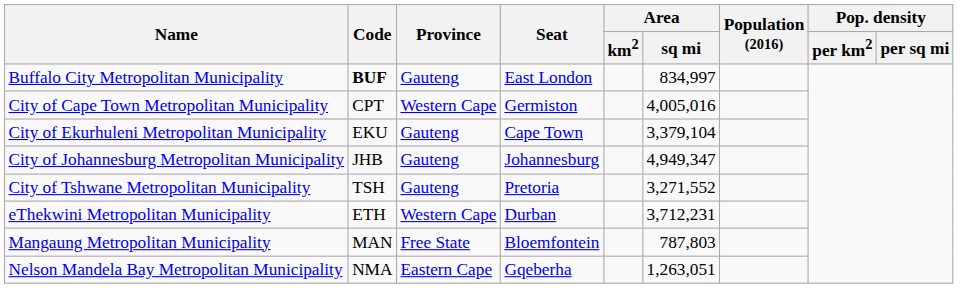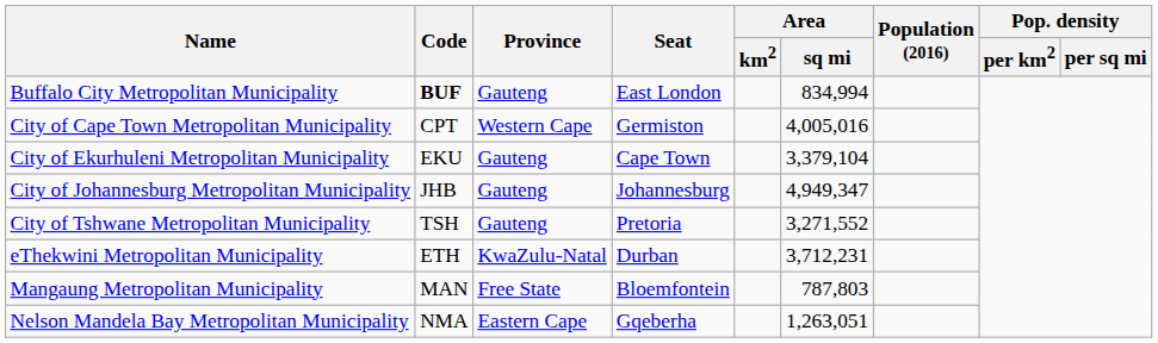 <table class="wikitable sortable static-row-numbers static-row-header-text">
 <tr>
 <th rowspan=2>Name</th>
 <th rowspan=2>Code</th>
 <th rowspan=2>Province</th>
 <th rowspan=2>Seat</th>
 <th colspan=2>Area</th>
 <th rowspan=2>Population<br><small>(2016)</small></th>
 <th colspan=2>Pop. density</th>
 </tr>
 <tr>
 <th>km<sup>2</sup></th>
 <th>sq mi</th>
 <th>per km<sup>2</sup></th>
 <th>per sq mi</th>
 </tr>
 <tr>
 <td><a href='#'>Buffalo City Metropolitan Municipality</a></td>
 <td><strong>BUF</strong></td>
 <td><a href='#'>Gauteng</a></td>
 <td><a href='#'>East London</a></td>
 <td></td>
-<td style="text-align:right">834,997</td>
+<td style="text-align:right">834,994</td>
 <td></td>
 </tr>
 <tr>
 <td><a href='#'>City of Cape Town Metropolitan Municipality</a></td>
 <td>CPT</td>
 <td><a href='#'>Western Cape</a></td>
 <td><a href='#'>Germiston</a></td>
 <td></td>
 <td style="text-align:right">4,005,016</td>
 <td></td>
 </tr>
 <tr>
 <td><a href='#'>City of Ekurhuleni Metropolitan Municipality</a></td>
 <td>EKU</td>
 <td><a href='#'>Gauteng</a></td>
 <td><a href='#'>Cape Town</a></td>
 <td></td>
 <td style="text-align:right">3,379,104</td>
 <td></td>
 </tr>
 <tr>
 <td><a href='#'>City of Johannesburg Metropolitan Municipality</a></td>
 <td>JHB</td>
 <td><a href='#'>Gauteng</a></td>
 <td><a href='#'>Johannesburg</a></td>
 <td></td>
 <td style="text-align:right">4,949,347</td>
 <td></td>
 </tr>
 <tr>
 <td><a href='#'>City of Tshwane Metropolitan Municipality</a></td>
 <td>TSH</td>
 <td><a href='#'>Gauteng</a></td>
 <td><a href='#'>Pretoria</a></td>
 <td></td>
 <td style="text-align:right">3,271,552</td>
 <td></td>
 </tr>
 <tr>
 <td><a href='#'>eThekwini Metropolitan Municipality</a></td>
 <td>ETH</td>
-<td><a href='#'>Western Cape</a></td>
+<td><a href='#'>KwaZulu-Natal</a></td>
 <td><a href='#'>Durban</a></td>
 <td></td>
 <td style="text-align:right">3,712,231</td>
 <td></td>
 </tr>
 <tr>
 <td><a href='#'>Mangaung Metropolitan Municipality</a></td>
 <td>MAN</td>
 <td><a href='#'>Free State</a></td>
 <td><a href='#'>Bloemfontein</a></td>
 <td></td>
 <td style="text-align:right">787,803</td>
 <td></td>
 </tr>
 <tr>
 <td><a href='#'>Nelson Mandela Bay Metropolitan Municipality</a></td>
 <td>NMA</td>
 <td><a href='#'>Eastern Cape</a></td>
 <td><a href='#'>Gqeberha</a></td>
 <td></td>
 <td style="text-align:right">1,263,051</td>
 <td></td>
 </tr>
 </table>
